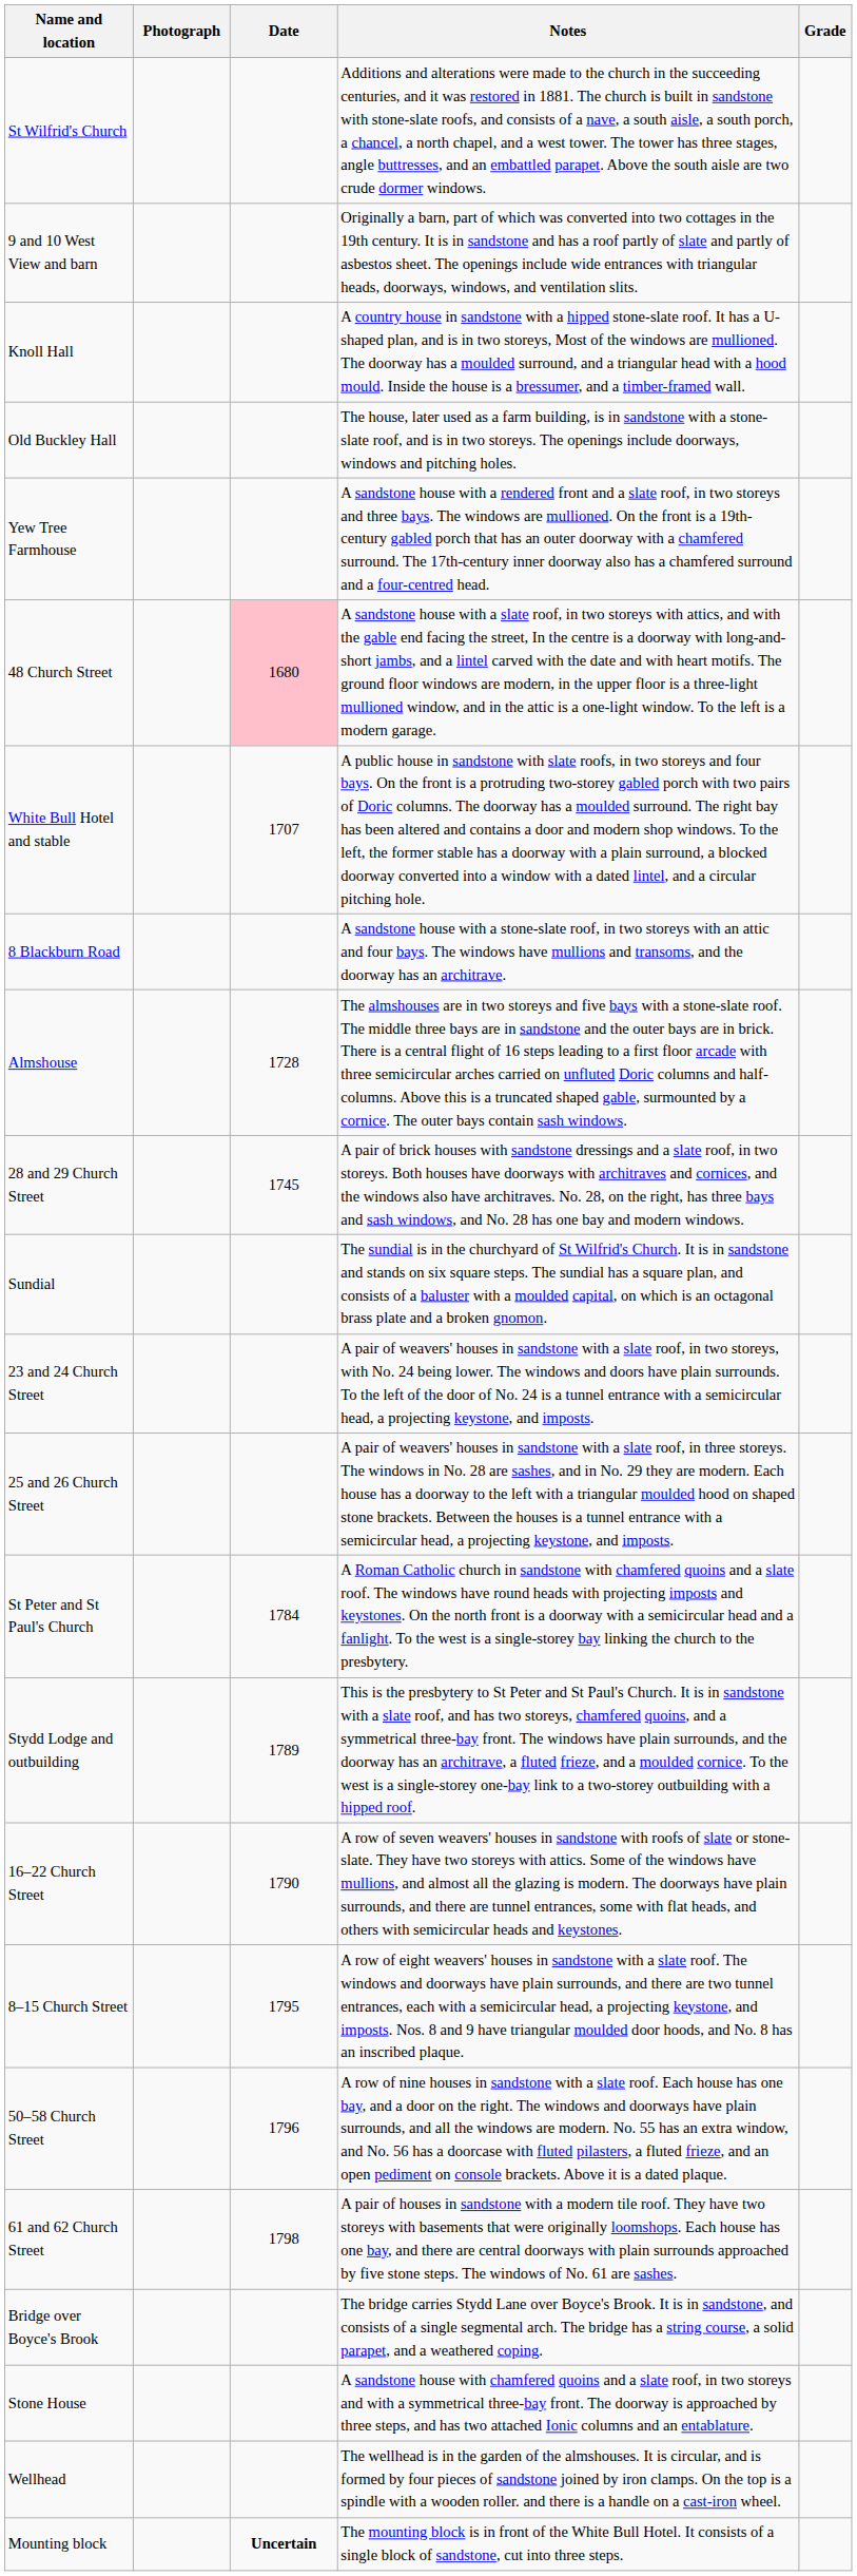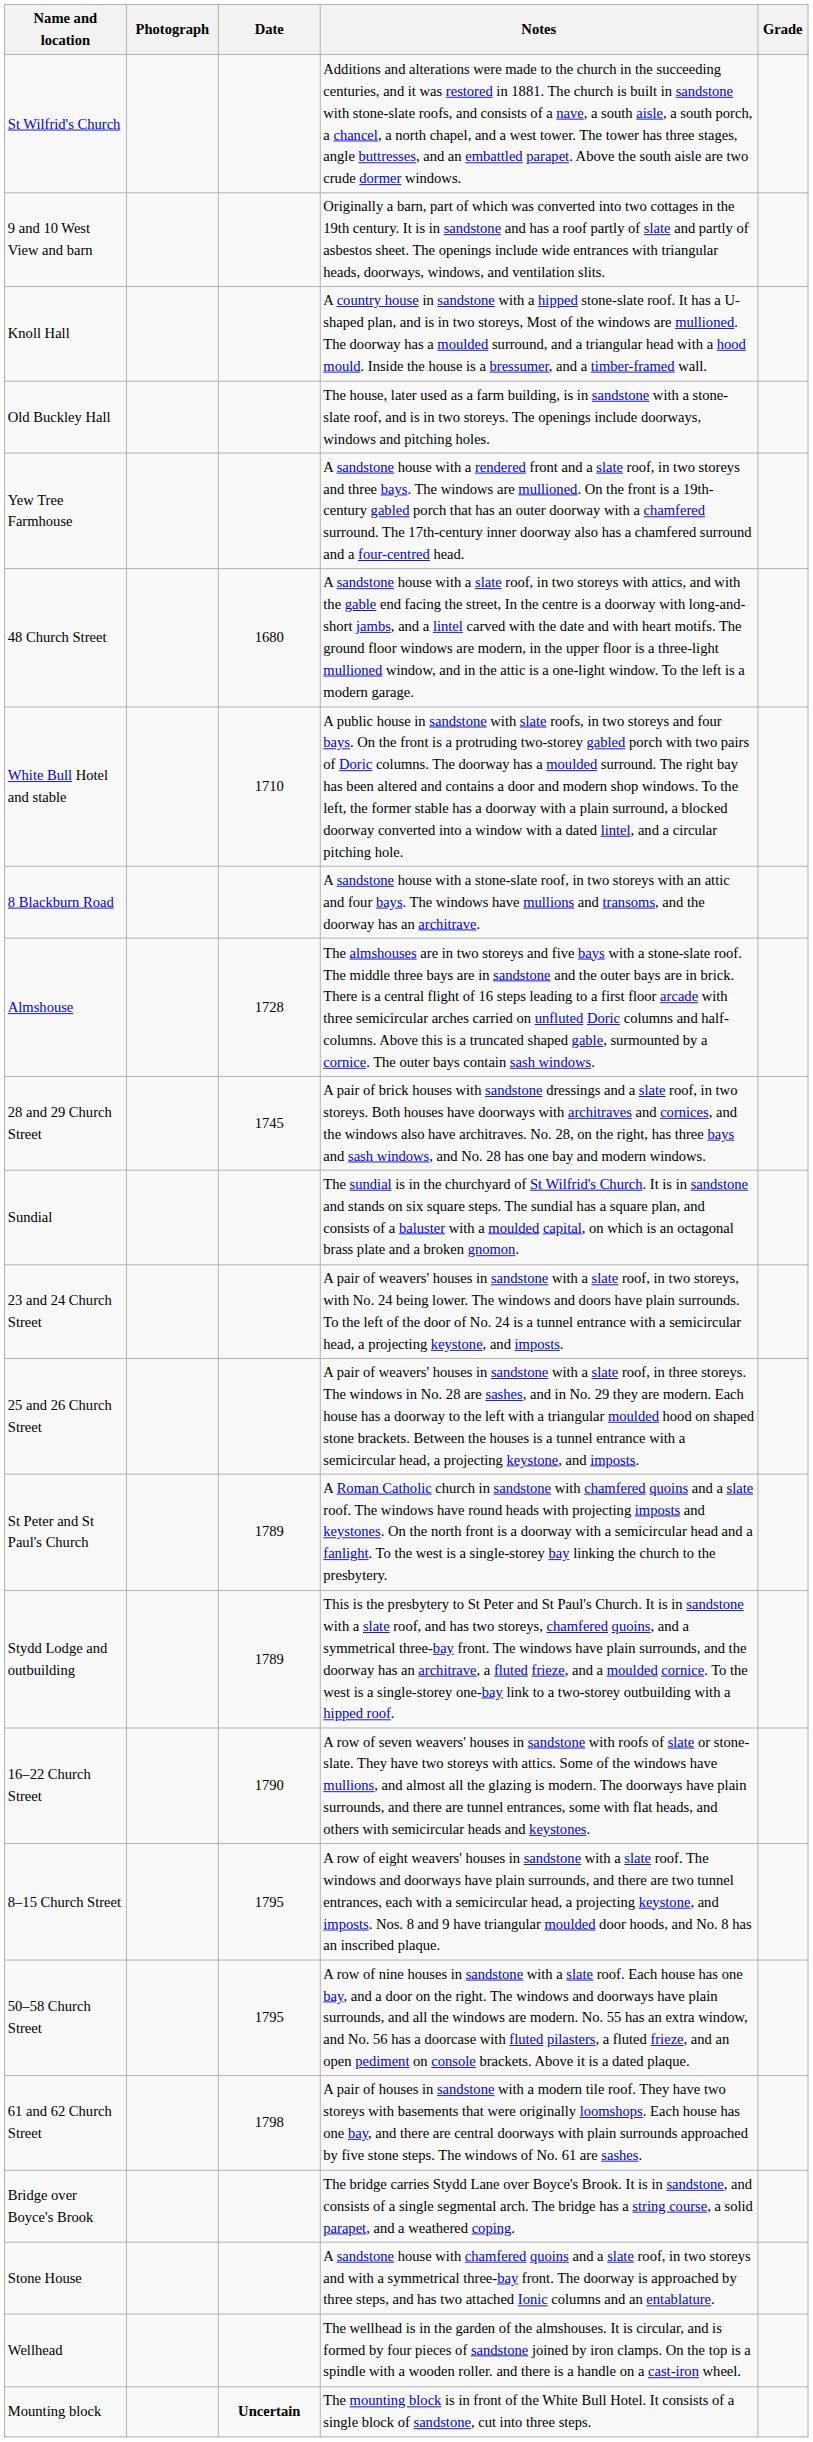 <table class="wikitable sortable plainrowheaders" style="width:100%;border:0px;text-align:left;line-height:150%;">
 <tr>
 <th scope="col"  style="width:150px">Name and location</th>
 <th scope="col"  style="width:100px" class="unsortable">Photograph</th>
 <th scope="col"  style="width:120px">Date</th>
 <th scope="col"  style="width:650px" class="unsortable">Notes</th>
 <th scope="col"  style="width:50px">Grade</th>
 </tr>
 <tr>
 <td><a href='#'>St Wilfrid's Church</a><br><small></small></td>
 <td></td>
 <td align="center"></td>
 <td>Additions and alterations were made to the church in the succeeding centuries, and it was <a href='#'>restored</a> in 1881.  The church is built in <a href='#'>sandstone</a> with stone-slate roofs, and consists of a <a href='#'>nave</a>, a south <a href='#'>aisle</a>, a south porch, a <a href='#'>chancel</a>, a north chapel, and a west tower.  The tower has three stages, angle <a href='#'>buttresses</a>, and an <a href='#'>embattled</a> <a href='#'>parapet</a>.  Above the south aisle are two crude <a href='#'>dormer</a> windows.</td>
 <td align="center" ></td>
 </tr>
 <tr>
 <td>9 and 10 West View and barn<br><small></small></td>
 <td></td>
 <td align="center"></td>
 <td>Originally a barn, part of which was converted into two cottages in the 19th century.  It is in <a href='#'>sandstone</a> and has a roof partly of <a href='#'>slate</a> and partly of asbestos sheet.  The openings include wide entrances with triangular heads, doorways, windows, and ventilation slits.</td>
 <td align="center" ></td>
 </tr>
 <tr>
 <td>Knoll Hall<br><small></small></td>
 <td></td>
 <td align="center"></td>
 <td>A <a href='#'>country house</a> in <a href='#'>sandstone</a> with a <a href='#'>hipped</a> stone-slate roof.  It has a U-shaped plan, and is in two storeys,  Most of the windows are <a href='#'>mullioned</a>.  The doorway has a <a href='#'>moulded</a> surround, and a triangular head with a <a href='#'>hood mould</a>.  Inside the house is a <a href='#'>bressumer</a>, and a <a href='#'>timber-framed</a> wall.</td>
 <td align="center" ></td>
 </tr>
 <tr>
 <td>Old Buckley Hall<br><small></small></td>
 <td></td>
 <td align="center"></td>
 <td>The house, later used as a farm building, is in <a href='#'>sandstone</a> with a stone-slate roof, and is in two storeys.  The openings include doorways, windows and pitching holes.</td>
 <td align="center" ></td>
 </tr>
 <tr>
 <td>Yew Tree Farmhouse<br><small></small></td>
 <td></td>
 <td align="center"></td>
 <td>A <a href='#'>sandstone</a> house with a <a href='#'>rendered</a> front and a <a href='#'>slate</a> roof, in two storeys and three <a href='#'>bays</a>.  The windows are <a href='#'>mullioned</a>.  On the front is a 19th-century <a href='#'>gabled</a> porch that has an outer doorway with a <a href='#'>chamfered</a> surround.  The 17th-century inner doorway also has a chamfered surround and a <a href='#'>four-centred</a> head.</td>
 <td align="center" ></td>
 </tr>
 <tr>
 <td>48 Church Street<br><small></small></td>
 <td></td>
-<td align="center" style="background: pink;">1680</td>
+<td align="center">1680</td>
 <td>A <a href='#'>sandstone</a> house with a <a href='#'>slate</a> roof, in two storeys with attics, and with the <a href='#'>gable</a> end facing the street,  In the centre is a doorway with long-and-short <a href='#'>jambs</a>, and a <a href='#'>lintel</a> carved with the date and with heart motifs.  The ground floor windows are modern, in the upper floor is a three-light <a href='#'>mullioned</a> window, and in the attic is a one-light window.  To the left is a modern garage.</td>
 <td align="center" ></td>
 </tr>
 <tr>
 <td><a href='#'>White Bull</a> Hotel and stable<br><small></small></td>
 <td></td>
-<td align="center">1707</td>
+<td align="center">1710</td>
 <td>A public house in <a href='#'>sandstone</a> with <a href='#'>slate</a> roofs, in two storeys and four <a href='#'>bays</a>.  On the front is a protruding two-storey <a href='#'>gabled</a> porch with two pairs of <a href='#'>Doric</a> columns.  The doorway has a <a href='#'>moulded</a> surround.   The right bay has been altered and contains a door and modern shop windows.  To the left, the former stable has a doorway with a plain surround, a blocked doorway converted into a window with a dated <a href='#'>lintel</a>, and a circular pitching hole.</td>
 <td align="center" ></td>
 </tr>
 <tr>
 <td><a href='#'>8 Blackburn Road</a><br><small></small></td>
 <td></td>
 <td align="center"></td>
 <td>A <a href='#'>sandstone</a> house with a stone-slate roof, in two storeys with an attic and four <a href='#'>bays</a>.  The windows have <a href='#'>mullions</a> and <a href='#'>transoms</a>, and the doorway has an <a href='#'>architrave</a>.</td>
 <td align="center" ></td>
 </tr>
 <tr>
 <td><a href='#'>Almshouse</a><br><small></small></td>
 <td></td>
 <td align="center">1728</td>
 <td>The <a href='#'>almshouses</a> are in two storeys and five <a href='#'>bays</a> with a stone-slate roof.  The middle three bays are in <a href='#'>sandstone</a> and the outer bays are in brick.  There is a central flight of 16 steps leading to a first floor <a href='#'>arcade</a> with three semicircular arches carried on <a href='#'>unfluted</a> <a href='#'>Doric</a> columns and half-columns.  Above this is a truncated shaped <a href='#'>gable</a>, surmounted by a <a href='#'>cornice</a>.  The outer bays contain <a href='#'>sash windows</a>.</td>
 <td align="center" ></td>
 </tr>
 <tr>
 <td>28 and 29 Church Street<br><small></small></td>
 <td></td>
 <td align="center">1745</td>
 <td>A pair of brick houses with <a href='#'>sandstone</a> dressings and a <a href='#'>slate</a> roof, in two storeys.  Both houses have doorways with <a href='#'>architraves</a> and <a href='#'>cornices</a>, and the windows also have architraves.  No. 28, on the right, has three <a href='#'>bays</a> and <a href='#'>sash windows</a>, and No. 28 has one bay and modern windows.</td>
 <td align="center" ></td>
 </tr>
 <tr>
 <td>Sundial<br><small></small></td>
 <td></td>
 <td align="center"></td>
 <td>The <a href='#'>sundial</a> is in the churchyard of <a href='#'>St Wilfrid's Church</a>.  It is in <a href='#'>sandstone</a> and stands on six square steps.  The sundial has a square plan, and consists of a <a href='#'>baluster</a> with a <a href='#'>moulded</a> <a href='#'>capital</a>, on which is an octagonal brass plate and a broken <a href='#'>gnomon</a>.</td>
 <td align="center" ></td>
 </tr>
 <tr>
 <td>23 and 24 Church Street<br><small></small></td>
 <td></td>
 <td align="center"></td>
 <td>A pair of weavers' houses in <a href='#'>sandstone</a> with a <a href='#'>slate</a> roof, in two storeys, with No. 24 being lower.  The windows and doors have plain surrounds.  To the left of the door of No. 24 is a tunnel entrance with a semicircular head, a projecting <a href='#'>keystone</a>, and <a href='#'>imposts</a>.</td>
 <td align="center" ></td>
 </tr>
 <tr>
 <td>25 and 26 Church Street<br><small></small></td>
 <td></td>
 <td align="center"></td>
 <td>A pair of weavers' houses in <a href='#'>sandstone</a> with a <a href='#'>slate</a> roof, in three storeys.  The windows in No. 28 are <a href='#'>sashes</a>, and in No. 29 they are modern.  Each house has a doorway to the left with a triangular <a href='#'>moulded</a> hood on shaped stone brackets.  Between the houses is a tunnel entrance with a semicircular head, a projecting <a href='#'>keystone</a>, and <a href='#'>imposts</a>.</td>
 <td align="center" ></td>
 </tr>
 <tr>
 <td>St Peter and St Paul's Church<br><small></small></td>
 <td></td>
-<td align="center">1784</td>
+<td align="center">1789</td>
 <td>A <a href='#'>Roman Catholic</a> church in <a href='#'>sandstone</a> with <a href='#'>chamfered</a> <a href='#'>quoins</a> and a <a href='#'>slate</a> roof.  The windows have round heads with projecting <a href='#'>imposts</a> and <a href='#'>keystones</a>.  On the north front is a doorway with a semicircular head and a <a href='#'>fanlight</a>.  To the west is a single-storey <a href='#'>bay</a> linking the church to the presbytery.</td>
 <td align="center" ></td>
 </tr>
 <tr>
 <td>Stydd Lodge and outbuilding<br><small></small></td>
 <td></td>
 <td align="center">1789</td>
 <td>This is the presbytery to St Peter and St Paul's Church.  It is in <a href='#'>sandstone</a> with a <a href='#'>slate</a> roof, and has two storeys, <a href='#'>chamfered</a> <a href='#'>quoins</a>, and a symmetrical three-<a href='#'>bay</a> front.  The windows have plain surrounds, and the doorway has an <a href='#'>architrave</a>, a <a href='#'>fluted</a> <a href='#'>frieze</a>, and a <a href='#'>moulded</a> <a href='#'>cornice</a>.  To the west is a single-storey one-<a href='#'>bay</a> link to a two-storey outbuilding with a <a href='#'>hipped roof</a>.</td>
 <td align="center" ></td>
 </tr>
 <tr>
 <td>16–22 Church Street<br><small></small></td>
 <td></td>
 <td align="center">1790</td>
 <td>A row of seven weavers' houses in <a href='#'>sandstone</a> with roofs of <a href='#'>slate</a> or stone-slate.  They have two storeys with attics.  Some of the windows have <a href='#'>mullions</a>, and almost all the glazing is modern.  The doorways have plain surrounds, and there are tunnel entrances, some with flat heads, and others with semicircular heads and <a href='#'>keystones</a>.</td>
 <td align="center" ></td>
 </tr>
 <tr>
 <td>8–15 Church Street<br><small></small></td>
 <td></td>
 <td align="center">1795</td>
 <td>A row of eight weavers' houses in <a href='#'>sandstone</a> with a <a href='#'>slate</a> roof.  The windows and doorways have plain surrounds, and there are two tunnel entrances, each with a semicircular head, a projecting <a href='#'>keystone</a>, and <a href='#'>imposts</a>.  Nos. 8 and 9 have triangular <a href='#'>moulded</a> door hoods, and No. 8 has an inscribed plaque.</td>
 <td align="center" ></td>
 </tr>
 <tr>
 <td>50–58 Church Street<br><small></small></td>
 <td></td>
-<td align="center">1796</td>
+<td align="center">1795</td>
 <td>A row of nine houses in <a href='#'>sandstone</a> with a <a href='#'>slate</a> roof.  Each house has one <a href='#'>bay</a>, and a door on the right.  The windows and doorways have plain surrounds, and all the windows are modern.  No. 55 has an extra window, and No. 56 has a doorcase with <a href='#'>fluted</a> <a href='#'>pilasters</a>, a fluted <a href='#'>frieze</a>, and an open <a href='#'>pediment</a> on <a href='#'>console</a> brackets.  Above it is a dated plaque.</td>
 <td align="center" ></td>
 </tr>
 <tr>
 <td>61 and 62 Church Street<br><small></small></td>
 <td></td>
 <td align="center">1798</td>
 <td>A pair of houses in <a href='#'>sandstone</a> with a modern tile roof.  They have two storeys with basements that were originally <a href='#'>loomshops</a>.  Each house has one <a href='#'>bay</a>, and there are central doorways with plain surrounds approached by five stone steps.  The windows of No. 61 are <a href='#'>sashes</a>.</td>
 <td align="center" ></td>
 </tr>
 <tr>
 <td>Bridge over Boyce's Brook<br><small></small></td>
 <td></td>
 <td align="center"></td>
 <td>The bridge carries Stydd Lane over Boyce's Brook.  It is in <a href='#'>sandstone</a>, and consists of a single segmental arch.  The bridge has a <a href='#'>string course</a>, a solid <a href='#'>parapet</a>, and a weathered <a href='#'>coping</a>.</td>
 <td align="center" ></td>
 </tr>
 <tr>
 <td>Stone House<br><small></small></td>
 <td></td>
 <td align="center"></td>
 <td>A <a href='#'>sandstone</a> house with <a href='#'>chamfered</a> <a href='#'>quoins</a> and a <a href='#'>slate</a> roof, in two storeys and with a symmetrical three-<a href='#'>bay</a> front.  The doorway is approached by three steps, and has two attached <a href='#'>Ionic</a> columns and an <a href='#'>entablature</a>.</td>
 <td align="center" ></td>
 </tr>
 <tr>
 <td>Wellhead<br><small></small></td>
 <td></td>
 <td align="center"></td>
 <td>The wellhead is in the garden of the almshouses.  It is circular, and is formed by four pieces of <a href='#'>sandstone</a> joined by iron clamps.   On the top is a spindle with a wooden roller. and there is a handle on a <a href='#'>cast-iron</a> wheel.</td>
 <td align="center" ></td>
 </tr>
 <tr>
 <td>Mounting block<br><small></small></td>
 <td></td>
 <td align="center"><strong>Uncertain</strong></td>
 <td>The <a href='#'>mounting block</a> is in front of the White Bull Hotel.  It consists of a single block of <a href='#'>sandstone</a>, cut into three steps.</td>
 <td align="center" ></td>
 </tr>
 <tr>
 </tr>
 </table>
